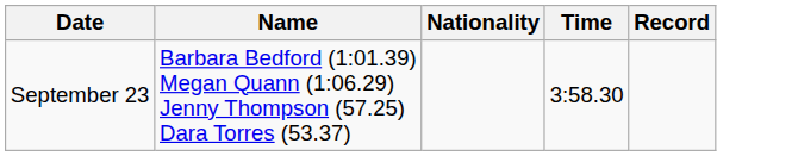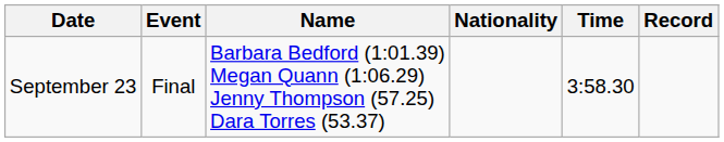 <table class=wikitable style=text-align:center>
 <tr>
 <th>Date</th>
+<th>Event</th>
 <th>Name</th>
 <th>Nationality</th>
 <th>Time</th>
 <th>Record</th>
 </tr>
 <tr>
 <td>September 23</td>
+<td>Final</td>
 <td align=left><a href='#'>Barbara Bedford</a> (1:01.39)<br><a href='#'>Megan Quann</a> (1:06.29)<br><a href='#'>Jenny Thompson</a> (57.25)<br><a href='#'>Dara Torres</a> (53.37)</td>
 <td align=left></td>
 <td>3:58.30</td>
 <td></td>
 </tr>
 </table>
